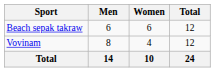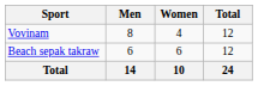 <table class="wikitable sortable" style="font-size:90%; text-align:center;">
 <tr>
 <th width=120>Sport</th>
 <th width=55>Men</th>
 <th width=55>Women</th>
 <th width=55>Total</th>
 </tr>
 <tr>
+<td align=left><a href='#'>Vovinam</a></td>
+<td>8</td>
+<td>4</td>
+<td>12</td>
+</tr>
+<tr>
 <td align=left><a href='#'>Beach sepak takraw</a></td>
 <td>6</td>
 <td>6</td>
-<td>12</td>
-</tr>
-<tr>
-<td align=left><a href='#'>Vovinam</a></td>
-<td>8</td>
-<td>4</td>
 <td>12</td>
 </tr>
 <tr class="sortbottom">
 <th>Total</th>
 <th>14</th>
 <th>10</th>
 <th>24</th>
 </tr>
 </table>
